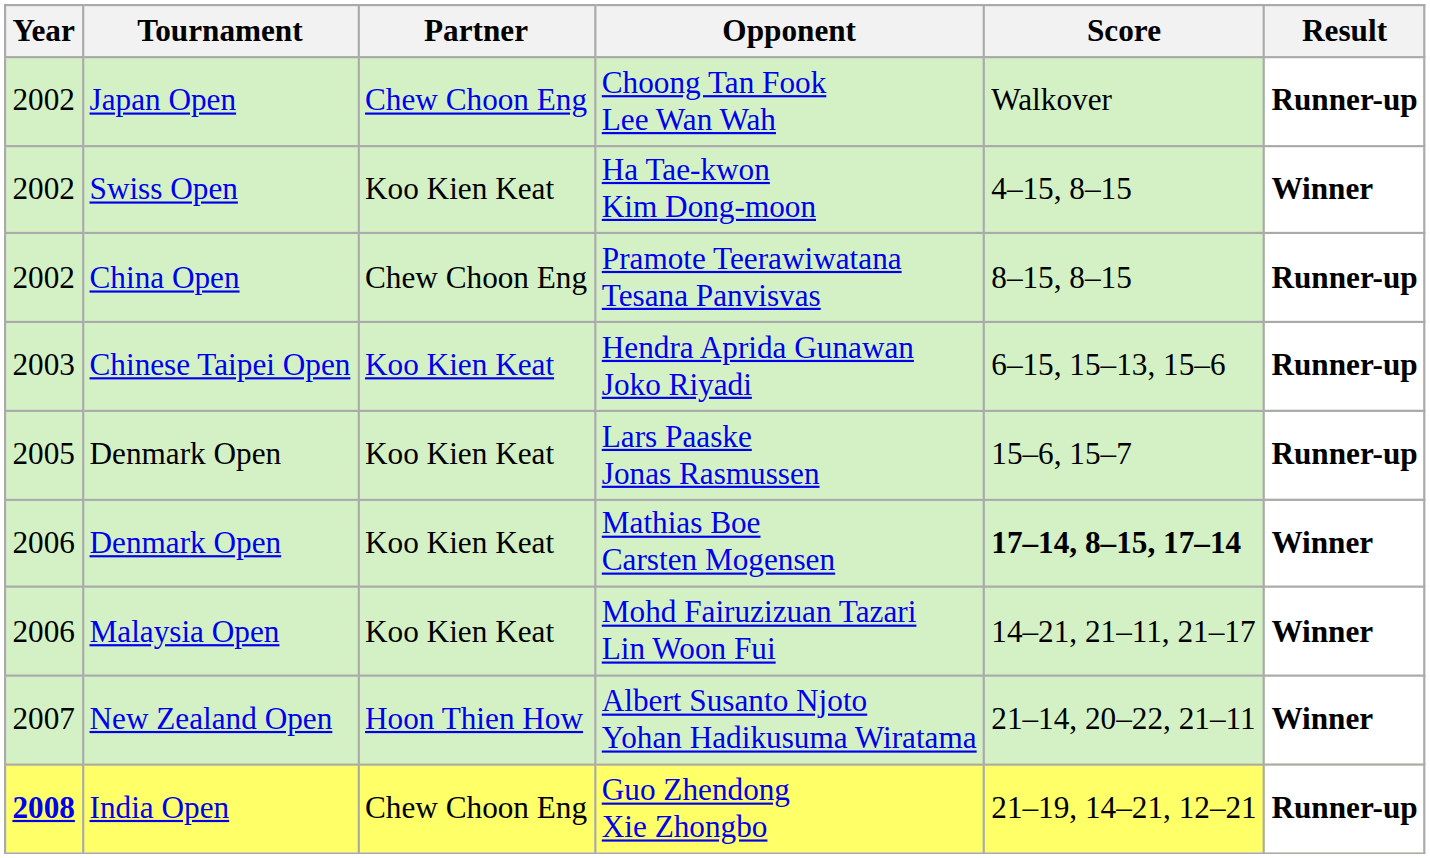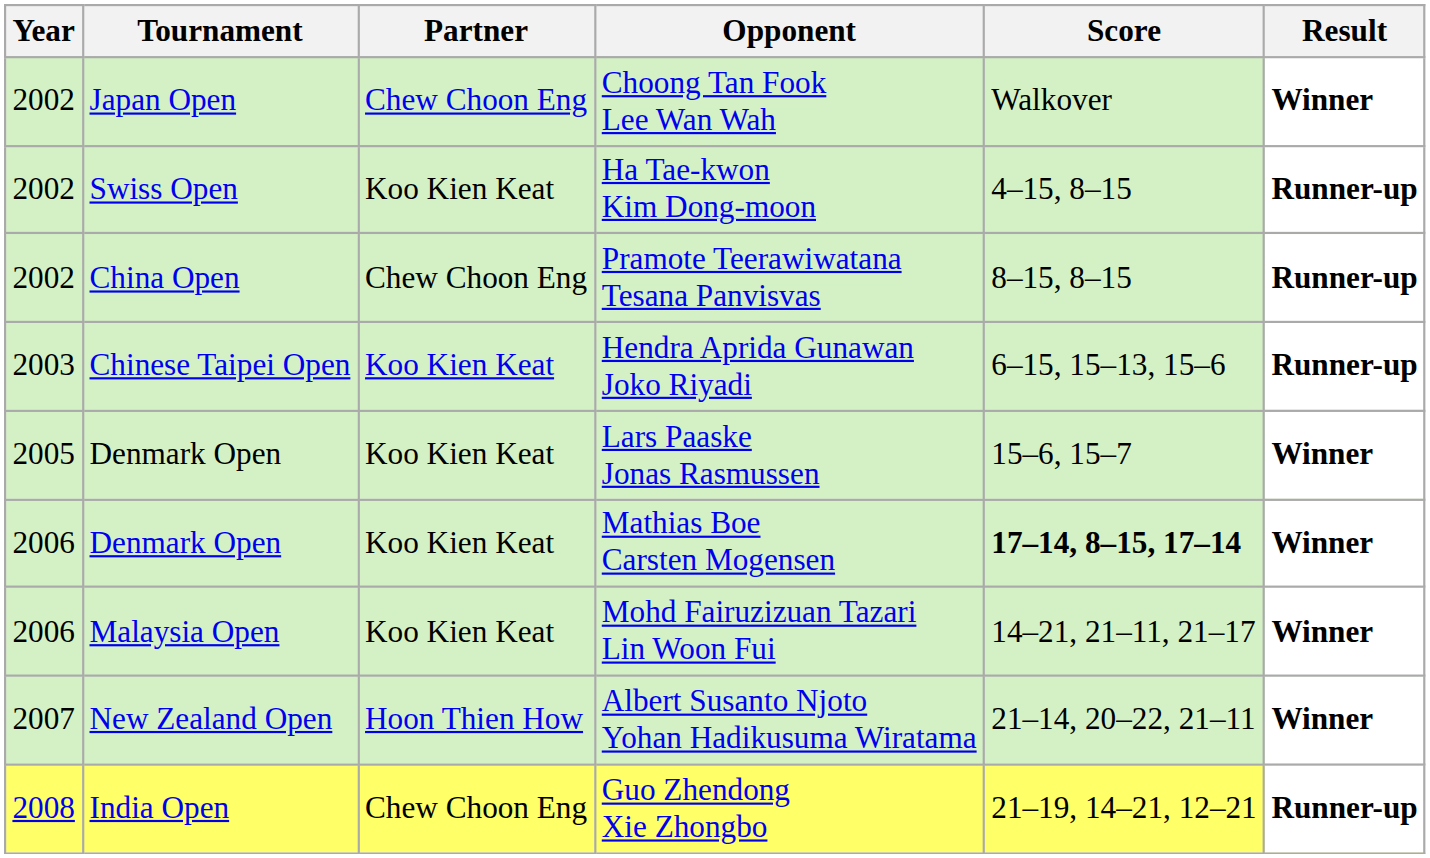 <table class="sortable wikitable" style="font-size: 90%;">
 <tr>
 <th>Year</th>
 <th>Tournament</th>
 <th>Partner</th>
 <th>Opponent</th>
 <th>Score</th>
 <th>Result</th>
 </tr>
 <tr style="background:#D4F1C5">
 <td align="center">2002</td>
 <td align="left"><a href='#'>Japan Open</a></td>
 <td align="left"> <a href='#'>Chew Choon Eng</a></td>
 <td align="left"> <a href='#'>Choong Tan Fook</a><br> <a href='#'>Lee Wan Wah</a></td>
 <td align="left">Walkover</td>
-<td style="text-align:left; background:white"> <strong>Runner-up</strong></td>
+<td style="text-align:left; background:white"> <strong>Winner</strong></td>
 </tr>
 <tr style="background:#D4F1C5">
 <td align="center">2002</td>
 <td align="left"><a href='#'>Swiss Open</a></td>
 <td align="left"> Koo Kien Keat</td>
 <td align="left"> <a href='#'>Ha Tae-kwon</a><br> <a href='#'>Kim Dong-moon</a></td>
 <td align="left">4–15, 8–15</td>
-<td style="text-align:left; background:white"> <strong>Winner</strong></td>
+<td style="text-align:left; background:white"> <strong>Runner-up</strong></td>
 </tr>
 <tr style="background:#D4F1C5">
 <td align="center">2002</td>
 <td align="left"><a href='#'>China Open</a></td>
 <td align="left"> Chew Choon Eng</td>
 <td align="left"> <a href='#'>Pramote Teerawiwatana</a><br> <a href='#'>Tesana Panvisvas</a></td>
 <td align="left">8–15, 8–15</td>
 <td style="text-align:left; background:white"> <strong>Runner-up</strong></td>
 </tr>
 <tr style="background:#D4F1C5">
 <td align="center">2003</td>
 <td align="left"><a href='#'>Chinese Taipei Open</a></td>
 <td align="left"> <a href='#'>Koo Kien Keat</a></td>
 <td align="left"> <a href='#'>Hendra Aprida Gunawan</a><br> <a href='#'>Joko Riyadi</a></td>
 <td align="left">6–15, 15–13, 15–6</td>
 <td style="text-align:left; background:white"> <strong>Runner-up</strong></td>
 </tr>
 <tr style="background:#D4F1C5">
 <td align="center">2005</td>
 <td align="left">Denmark Open</td>
 <td align="left"> Koo Kien Keat</td>
 <td align="left"> <a href='#'>Lars Paaske</a><br> <a href='#'>Jonas Rasmussen</a></td>
 <td align="left">15–6, 15–7</td>
-<td style="text-align:left; background:white"> <strong>Runner-up</strong></td>
+<td style="text-align:left; background:white"> <strong>Winner</strong></td>
 </tr>
 <tr style="background:#D4F1C5">
 <td align="center">2006</td>
 <td align="left"><a href='#'>Denmark Open</a></td>
 <td align="left"> Koo Kien Keat</td>
 <td align="left"> <a href='#'>Mathias Boe</a><br> <a href='#'>Carsten Mogensen</a></td>
 <td align="left"><strong>17–14, 8–15, 17–14</strong></td>
 <td style="text-align:left; background:white"> <strong>Winner</strong></td>
 </tr>
 <tr style="background:#D4F1C5">
 <td align="center">2006</td>
 <td align="left"><a href='#'>Malaysia Open</a></td>
 <td align="left"> Koo Kien Keat</td>
 <td align="left"> <a href='#'>Mohd Fairuzizuan Tazari</a><br> <a href='#'>Lin Woon Fui</a></td>
 <td align="left">14–21, 21–11, 21–17</td>
 <td style="text-align:left; background:white"> <strong>Winner</strong></td>
 </tr>
 <tr style="background:#D4F1C5">
 <td align="center">2007</td>
 <td align="left"><a href='#'>New Zealand Open</a></td>
 <td align="left"> <a href='#'>Hoon Thien How</a></td>
 <td align="left"> <a href='#'>Albert Susanto Njoto</a><br> <a href='#'>Yohan Hadikusuma Wiratama</a></td>
 <td align="left">21–14, 20–22, 21–11</td>
 <td style="text-align:left; background:white"> <strong>Winner</strong></td>
 </tr>
 <tr style="background:#FFFF67">
-<td align="center"><strong><a href='#'>2008</a></strong></td>
+<td align="center"><a href='#'>2008</a></td>
 <td align="left"><a href='#'>India Open</a></td>
 <td align="left"> Chew Choon Eng</td>
 <td align="left"> <a href='#'>Guo Zhendong</a><br> <a href='#'>Xie Zhongbo</a></td>
 <td align="left">21–19, 14–21, 12–21</td>
 <td style="text-align:left; background:white"> <strong>Runner-up</strong></td>
 </tr>
 </table>
